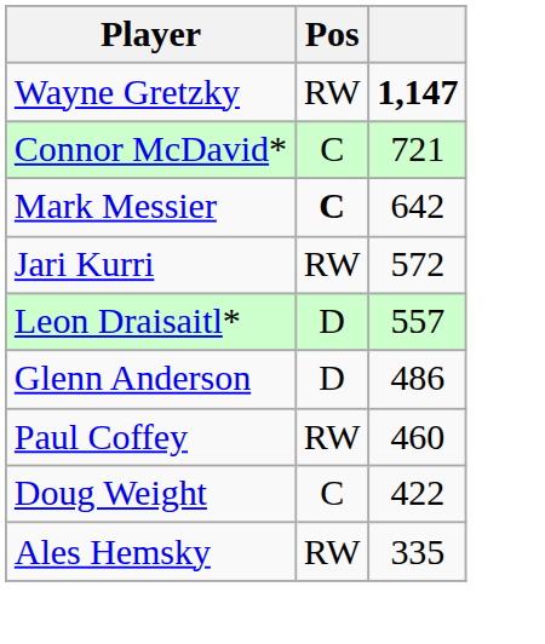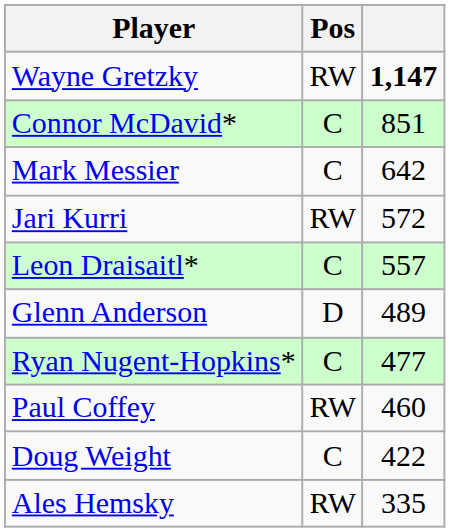 <table class="wikitable" style="text-align:center;">
 <tr>
 <th>Player</th>
 <th>Pos</th>
 <th></th>
 </tr>
 <tr>
 <td style="text-align:left;"><a href='#'>Wayne Gretzky</a></td>
 <td>RW</td>
 <td><strong>1,147</strong></td>
 </tr>
 <tr style="background:#cfc;">
 <td style="text-align:left;"><a href='#'>Connor McDavid</a>*</td>
 <td>C</td>
-<td>721</td>
+<td>851</td>
 </tr>
 <tr>
 <td style="text-align:left;"><a href='#'>Mark Messier</a></td>
-<td><strong>C</strong></td>
+<td>C</td>
 <td>642</td>
 </tr>
 <tr>
 <td style="text-align:left;"><a href='#'>Jari Kurri</a></td>
 <td>RW</td>
 <td>572</td>
 </tr>
 <tr style="background:#cfc;">
 <td style="text-align:left;"><a href='#'>Leon Draisaitl</a>*</td>
-<td>D</td>
+<td>C</td>
 <td>557</td>
 </tr>
 <tr>
 <td style="text-align:left;"><a href='#'>Glenn Anderson</a></td>
 <td>D</td>
-<td>486</td>
+<td>489</td>
+</tr>
+<tr style="background:#cfc;">
+<td style="text-align:left;"><a href='#'>Ryan Nugent-Hopkins</a>*</td>
+<td>C</td>
+<td>477</td>
 </tr>
 <tr>
 <td style="text-align:left;"><a href='#'>Paul Coffey</a></td>
 <td>RW</td>
 <td>460</td>
 </tr>
 <tr>
 <td style="text-align:left;"><a href='#'>Doug Weight</a></td>
 <td>C</td>
 <td>422</td>
 </tr>
 <tr>
 <td style="text-align:left;"><a href='#'>Ales Hemsky</a></td>
 <td>RW</td>
 <td>335</td>
 </tr>
 </table>
